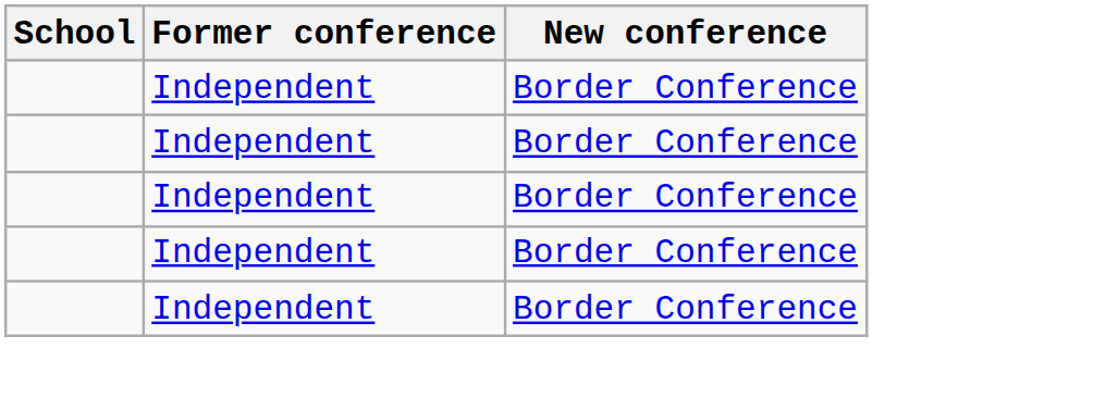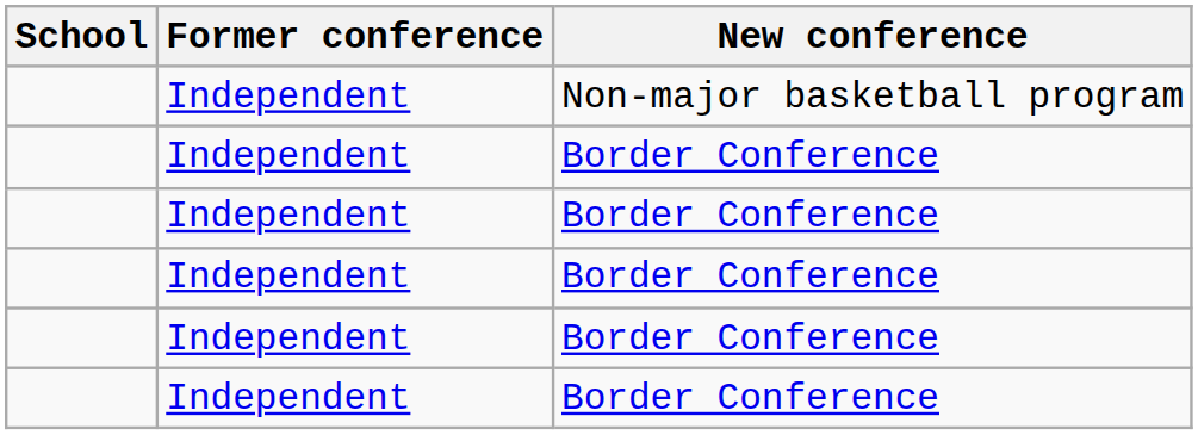 <table class="wikitable sortable">
 <tr>
 <th>School</th>
 <th>Former conference</th>
 <th>New conference</th>
+</tr>
+<tr>
+<td></td>
+<td><a href='#'>Independent</a></td>
+<td>Non-major basketball program</td>
 </tr>
 <tr>
 <td></td>
 <td><a href='#'>Independent</a></td>
 <td><a href='#'>Border Conference</a></td>
 </tr>
 <tr>
 <td></td>
 <td><a href='#'>Independent</a></td>
 <td><a href='#'>Border Conference</a></td>
 </tr>
 <tr>
 <td></td>
 <td><a href='#'>Independent</a></td>
 <td><a href='#'>Border Conference</a></td>
 </tr>
 <tr>
 <td></td>
 <td><a href='#'>Independent</a></td>
 <td><a href='#'>Border Conference</a></td>
 </tr>
 <tr>
 <td></td>
 <td><a href='#'>Independent</a></td>
 <td><a href='#'>Border Conference</a></td>
 </tr>
 </table>
